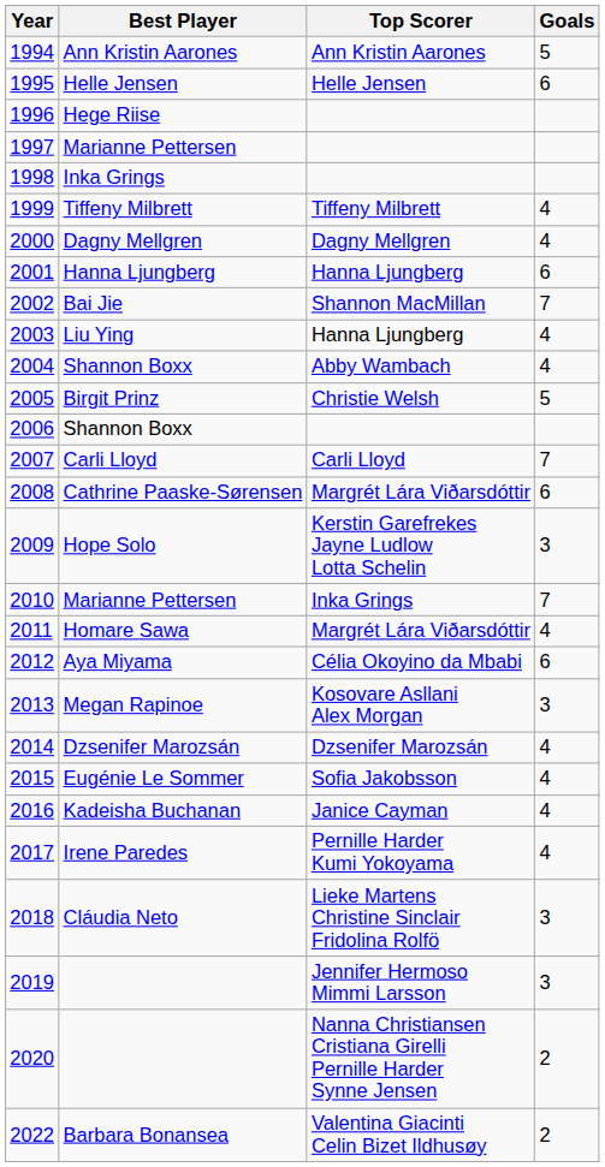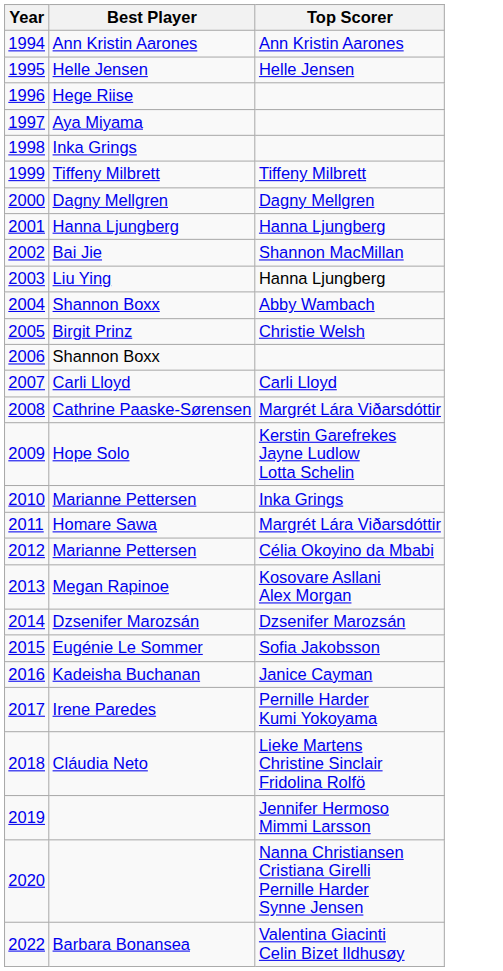 <table class="wikitable" style="text-align: left;">
 <tr>
 <th>Year</th>
 <th>Best Player</th>
 <th>Top Scorer</th>
-<th>Goals</th>
 </tr>
 <tr>
 <td><a href='#'>1994</a></td>
 <td> <a href='#'>Ann Kristin Aarones</a></td>
 <td> <a href='#'>Ann Kristin Aarones</a></td>
-<td>5</td>
 </tr>
 <tr>
 <td><a href='#'>1995</a></td>
 <td> <a href='#'>Helle Jensen</a></td>
 <td> <a href='#'>Helle Jensen</a></td>
-<td>6</td>
 </tr>
 <tr>
 <td><a href='#'>1996</a></td>
 <td> <a href='#'>Hege Riise</a></td>
 <td></td>
-<td></td>
 </tr>
 <tr>
 <td><a href='#'>1997</a></td>
-<td> <a href='#'>Marianne Pettersen</a></td>
-<td></td>
+<td> <a href='#'>Aya Miyama</a></td>
 <td></td>
 </tr>
 <tr>
 <td><a href='#'>1998</a></td>
 <td> <a href='#'>Inka Grings</a></td>
 <td></td>
-<td></td>
 </tr>
 <tr>
 <td><a href='#'>1999</a></td>
 <td> <a href='#'>Tiffeny Milbrett</a></td>
 <td> <a href='#'>Tiffeny Milbrett</a></td>
-<td>4</td>
 </tr>
 <tr>
 <td><a href='#'>2000</a></td>
 <td> <a href='#'>Dagny Mellgren</a></td>
 <td> <a href='#'>Dagny Mellgren</a></td>
-<td>4</td>
 </tr>
 <tr>
 <td><a href='#'>2001</a></td>
 <td> <a href='#'>Hanna Ljungberg</a></td>
 <td> <a href='#'>Hanna Ljungberg</a></td>
-<td>6</td>
 </tr>
 <tr>
 <td><a href='#'>2002</a></td>
 <td> <a href='#'>Bai Jie</a></td>
 <td> <a href='#'>Shannon MacMillan</a></td>
-<td>7</td>
 </tr>
 <tr>
 <td><a href='#'>2003</a></td>
 <td> <a href='#'>Liu Ying</a></td>
 <td> Hanna Ljungberg</td>
-<td>4</td>
 </tr>
 <tr>
 <td><a href='#'>2004</a></td>
 <td> <a href='#'>Shannon Boxx</a></td>
 <td> <a href='#'>Abby Wambach</a></td>
-<td>4</td>
 </tr>
 <tr>
 <td><a href='#'>2005</a></td>
 <td> <a href='#'>Birgit Prinz</a></td>
 <td> <a href='#'>Christie Welsh</a></td>
-<td>5</td>
 </tr>
 <tr>
 <td><a href='#'>2006</a></td>
 <td> Shannon Boxx</td>
-<td></td>
 <td></td>
 </tr>
 <tr>
 <td><a href='#'>2007</a></td>
 <td> <a href='#'>Carli Lloyd</a></td>
 <td> <a href='#'>Carli Lloyd</a></td>
-<td>7</td>
 </tr>
 <tr>
 <td><a href='#'>2008</a></td>
 <td> <a href='#'>Cathrine Paaske-Sørensen</a></td>
 <td> <a href='#'>Margrét Lára Viðarsdóttir</a></td>
-<td>6</td>
 </tr>
 <tr>
 <td><a href='#'>2009</a></td>
 <td> <a href='#'>Hope Solo</a></td>
 <td> <a href='#'>Kerstin Garefrekes</a><br> <a href='#'>Jayne Ludlow</a><br> <a href='#'>Lotta Schelin</a></td>
-<td>3</td>
 </tr>
 <tr>
 <td><a href='#'>2010</a></td>
 <td> <a href='#'>Marianne Pettersen</a></td>
 <td> <a href='#'>Inka Grings</a></td>
-<td>7</td>
 </tr>
 <tr>
 <td><a href='#'>2011</a></td>
 <td> <a href='#'>Homare Sawa</a></td>
 <td> <a href='#'>Margrét Lára Viðarsdóttir</a></td>
-<td>4</td>
 </tr>
 <tr>
 <td><a href='#'>2012</a></td>
-<td> <a href='#'>Aya Miyama</a></td>
+<td> <a href='#'>Marianne Pettersen</a></td>
 <td> <a href='#'>Célia Okoyino da Mbabi</a></td>
-<td>6</td>
 </tr>
 <tr>
 <td><a href='#'>2013</a></td>
 <td> <a href='#'>Megan Rapinoe</a></td>
 <td> <a href='#'>Kosovare Asllani</a><br> <a href='#'>Alex Morgan</a></td>
-<td>3</td>
 </tr>
 <tr>
 <td><a href='#'>2014</a></td>
 <td> <a href='#'>Dzsenifer Marozsán</a></td>
 <td> <a href='#'>Dzsenifer Marozsán</a></td>
-<td>4</td>
 </tr>
 <tr>
 <td><a href='#'>2015</a></td>
 <td> <a href='#'>Eugénie Le Sommer</a></td>
 <td> <a href='#'>Sofia Jakobsson</a></td>
-<td>4</td>
 </tr>
 <tr>
 <td><a href='#'>2016</a></td>
 <td> <a href='#'>Kadeisha Buchanan</a></td>
 <td> <a href='#'>Janice Cayman</a></td>
-<td>4</td>
 </tr>
 <tr>
 <td><a href='#'>2017</a></td>
 <td> <a href='#'>Irene Paredes</a></td>
 <td> <a href='#'>Pernille Harder</a><br> <a href='#'>Kumi Yokoyama</a></td>
-<td>4</td>
 </tr>
 <tr>
 <td><a href='#'>2018</a></td>
 <td> <a href='#'>Cláudia Neto</a></td>
 <td> <a href='#'>Lieke Martens</a><br> <a href='#'>Christine Sinclair</a><br> <a href='#'>Fridolina Rolfö</a></td>
-<td>3</td>
 </tr>
 <tr>
 <td><a href='#'>2019</a></td>
 <td></td>
 <td> <a href='#'>Jennifer Hermoso</a><br> <a href='#'>Mimmi Larsson</a></td>
-<td>3</td>
 </tr>
 <tr>
 <td><a href='#'>2020</a></td>
 <td></td>
 <td> <a href='#'>Nanna Christiansen</a><br> <a href='#'>Cristiana Girelli</a><br> <a href='#'>Pernille Harder</a><br> <a href='#'>Synne Jensen</a></td>
-<td>2</td>
 </tr>
 <tr>
 <td><a href='#'>2022</a></td>
 <td> <a href='#'>Barbara Bonansea</a></td>
 <td> <a href='#'>Valentina Giacinti</a><br> <a href='#'>Celin Bizet Ildhusøy</a></td>
-<td>2</td>
 </tr>
 </table>
